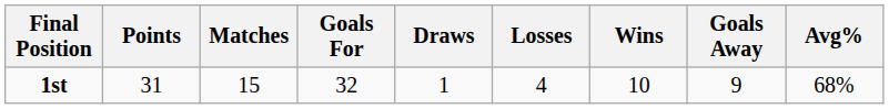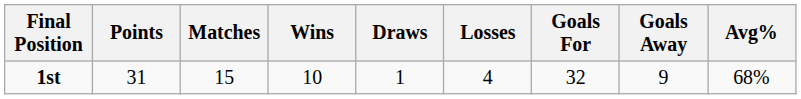 <table class="wikitable" style="font-size: 95%; text-align: center;">
 <tr>
 <th width=60>Final Position</th>
 <th width=60>Points</th>
 <th width=60>Matches</th>
-<th width=60>Goals For</th>
+<th width=60>Wins</th>
 <th width=60>Draws</th>
 <th width=60>Losses</th>
-<th width=60>Wins</th>
+<th width=60>Goals For</th>
 <th width=60>Goals Away</th>
 <th width=60>Avg%</th>
 </tr>
 <tr>
 <td><strong>1st</strong></td>
 <td>31</td>
 <td>15</td>
-<td>32</td>
+<td>10</td>
 <td>1</td>
 <td>4</td>
-<td>10</td>
+<td>32</td>
 <td>9</td>
 <td>68%</td>
 </tr>
 </table>
